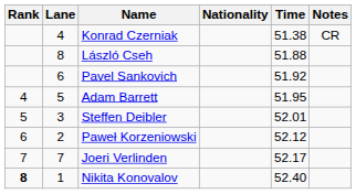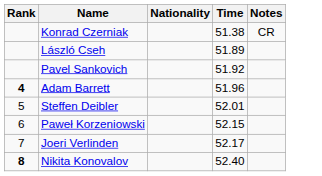 <table class="wikitable sortable" style="text-align:center">
 <tr>
 <th>Rank</th>
-<th>Lane</th>
 <th>Name</th>
 <th>Nationality</th>
 <th>Time</th>
 <th>Notes</th>
 </tr>
 <tr>
 <td></td>
-<td>4</td>
 <td align=left><a href='#'>Konrad Czerniak</a></td>
 <td align=left></td>
 <td>51.38</td>
 <td>CR</td>
 </tr>
 <tr>
 <td></td>
-<td>8</td>
 <td align=left><a href='#'>László Cseh</a></td>
 <td align=left></td>
-<td>51.88</td>
+<td>51.89</td>
 <td></td>
 </tr>
 <tr>
 <td></td>
-<td>6</td>
 <td align=left><a href='#'>Pavel Sankovich</a></td>
 <td align=left></td>
 <td>51.92</td>
 <td></td>
 </tr>
 <tr>
-<td>4</td>
-<td>5</td>
+<td><strong>4</strong></td>
 <td align=left><a href='#'>Adam Barrett</a></td>
 <td align=left></td>
-<td>51.95</td>
+<td>51.96</td>
 <td></td>
 </tr>
 <tr>
 <td>5</td>
-<td>3</td>
 <td align=left><a href='#'>Steffen Deibler</a></td>
 <td align=left></td>
 <td>52.01</td>
 <td></td>
 </tr>
 <tr>
 <td>6</td>
-<td>2</td>
 <td align=left><a href='#'>Paweł Korzeniowski</a></td>
 <td align=left></td>
-<td>52.12</td>
+<td>52.15</td>
 <td></td>
 </tr>
 <tr>
-<td>7</td>
 <td>7</td>
 <td align=left><a href='#'>Joeri Verlinden</a></td>
 <td align=left></td>
 <td>52.17</td>
 <td></td>
 </tr>
 <tr>
 <td><strong>8</strong></td>
-<td>1</td>
 <td align=left><a href='#'>Nikita Konovalov</a></td>
 <td align=left></td>
 <td>52.40</td>
 <td></td>
 </tr>
 </table>
